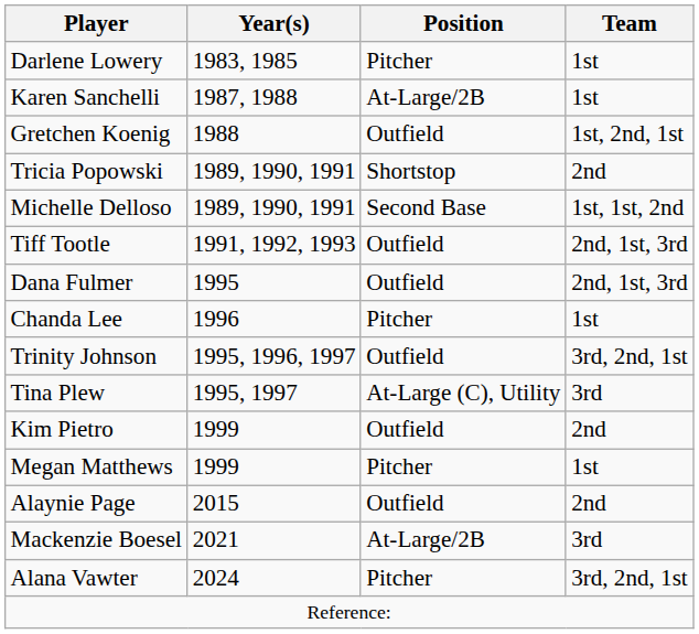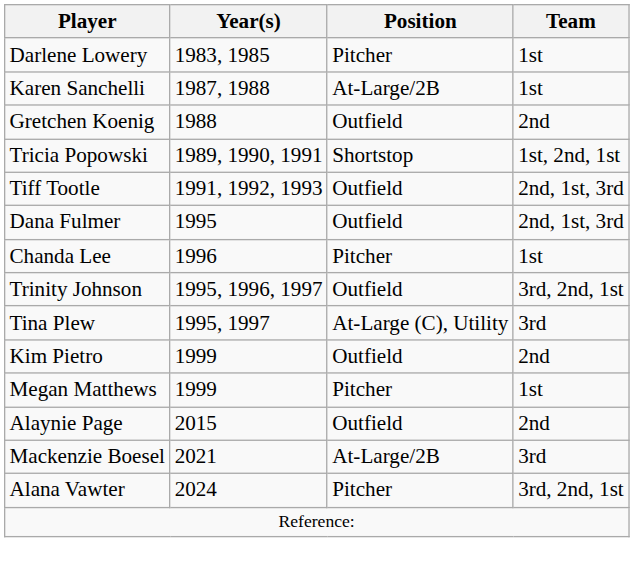 <table class="wikitable">
 <tr>
 <th>Player</th>
 <th>Year(s)</th>
 <th>Position</th>
 <th>Team</th>
 </tr>
 <tr>
 <td>Darlene Lowery</td>
 <td>1983, 1985</td>
 <td>Pitcher</td>
 <td>1st</td>
 </tr>
 <tr>
 <td>Karen Sanchelli</td>
 <td>1987, 1988</td>
 <td>At-Large/2B</td>
 <td>1st</td>
 </tr>
 <tr>
 <td>Gretchen Koenig</td>
 <td>1988</td>
 <td>Outfield</td>
-<td>1st, 2nd, 1st</td>
+<td>2nd</td>
 </tr>
 <tr>
 <td>Tricia Popowski</td>
 <td>1989, 1990, 1991</td>
 <td>Shortstop</td>
-<td>2nd</td>
-</tr>
-<tr>
-<td>Michelle Delloso</td>
-<td>1989, 1990, 1991</td>
-<td>Second Base</td>
-<td>1st, 1st, 2nd</td>
+<td>1st, 2nd, 1st</td>
 </tr>
 <tr>
 <td>Tiff Tootle</td>
 <td>1991, 1992, 1993</td>
 <td>Outfield</td>
 <td>2nd, 1st, 3rd</td>
 </tr>
 <tr>
 <td>Dana Fulmer</td>
 <td>1995</td>
 <td>Outfield</td>
 <td>2nd, 1st, 3rd</td>
 </tr>
 <tr>
 <td>Chanda Lee</td>
 <td>1996</td>
 <td>Pitcher</td>
 <td>1st</td>
 </tr>
 <tr>
 <td>Trinity Johnson</td>
 <td>1995, 1996, 1997</td>
 <td>Outfield</td>
 <td>3rd, 2nd, 1st</td>
 </tr>
 <tr>
 <td>Tina Plew</td>
 <td>1995, 1997</td>
 <td>At-Large (C), Utility</td>
 <td>3rd</td>
 </tr>
 <tr>
 <td>Kim Pietro</td>
 <td>1999</td>
 <td>Outfield</td>
 <td>2nd</td>
 </tr>
 <tr>
 <td>Megan Matthews</td>
 <td>1999</td>
 <td>Pitcher</td>
 <td>1st</td>
 </tr>
 <tr>
 <td>Alaynie Page</td>
 <td>2015</td>
 <td>Outfield</td>
 <td>2nd</td>
 </tr>
 <tr>
 <td>Mackenzie Boesel</td>
 <td>2021</td>
 <td>At-Large/2B</td>
 <td>3rd</td>
 </tr>
 <tr>
 <td>Alana Vawter</td>
 <td>2024</td>
 <td>Pitcher</td>
 <td>3rd, 2nd, 1st</td>
 </tr>
 <tr>
 <td colspan="4" style="font-size: smaller; text-align:center;">Reference:</td>
 </tr>
 </table>
